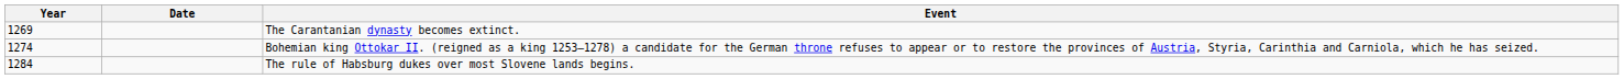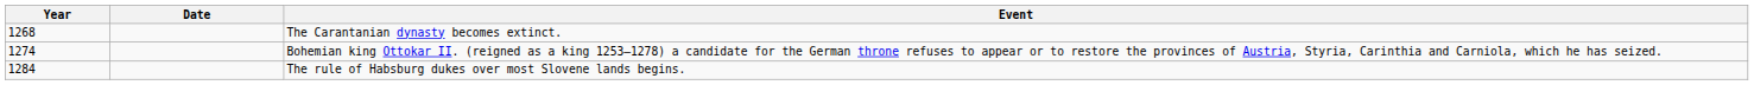 <table class="wikitable" width="100%">
 <tr>
 <th style="width:6%">Year</th>
 <th style="width:10%">Date</th>
 <th>Event</th>
 </tr>
 <tr>
-<td>1269</td>
+<td>1268</td>
 <td></td>
 <td>The Carantanian <a href='#'>dynasty</a> becomes extinct.</td>
 </tr>
 <tr>
 <td>1274</td>
 <td></td>
 <td>Bohemian king <a href='#'>Ottokar II</a>. (reigned as a king 1253–1278) a candidate for the German <a href='#'>throne</a> refuses to appear or to restore the provinces of <a href='#'>Austria</a>, Styria, Carinthia and Carniola, which he has seized.</td>
 </tr>
 <tr>
 <td>1284</td>
 <td></td>
 <td>The rule of Habsburg dukes over most Slovene lands begins.</td>
 </tr>
 </table>
